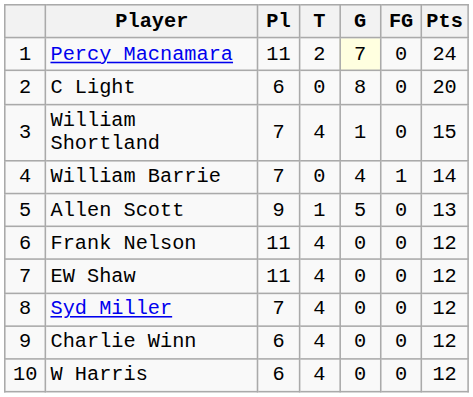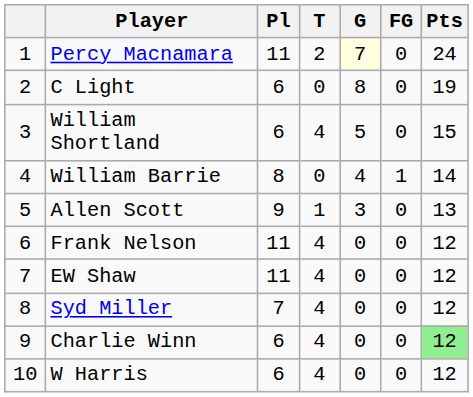 <table class="wikitable" style="text-align:center;">
 <tr>
 <th width="20" abbr="Position"></th>
 <th width="130">Player</th>
 <th width="20">Pl</th>
 <th width="20">T</th>
 <th width="20">G</th>
 <th width="20">FG</th>
 <th width="20">Pts</th>
 </tr>
 <tr>
 <td>1</td>
 <td style="text-align:left;"> <a href='#'>Percy Macnamara</a></td>
 <td>11</td>
 <td>2</td>
 <td style="background: lightyellow;">7</td>
 <td>0</td>
 <td>24</td>
 </tr>
 <tr>
 <td>2</td>
 <td style="text-align:left;">C Light</td>
 <td>6</td>
 <td>0</td>
 <td>8</td>
 <td>0</td>
-<td>20</td>
+<td>19</td>
 </tr>
 <tr>
 <td>3</td>
 <td style="text-align:left;"> William Shortland</td>
-<td>7</td>
+<td>6</td>
 <td>4</td>
-<td>1</td>
+<td>5</td>
 <td>0</td>
 <td>15</td>
 </tr>
 <tr>
 <td>4</td>
 <td style="text-align:left;"> William Barrie</td>
-<td>7</td>
+<td>8</td>
 <td>0</td>
 <td>4</td>
 <td>1</td>
 <td>14</td>
 </tr>
 <tr>
 <td>5</td>
 <td style="text-align:left;"> Allen Scott</td>
 <td>9</td>
 <td>1</td>
-<td>5</td>
+<td>3</td>
 <td>0</td>
 <td>13</td>
 </tr>
 <tr>
 <td>6</td>
 <td style="text-align:left;"> Frank Nelson</td>
 <td>11</td>
 <td>4</td>
 <td>0</td>
 <td>0</td>
 <td>12</td>
 </tr>
 <tr>
 <td>7</td>
 <td style="text-align:left;"> EW Shaw</td>
 <td>11</td>
 <td>4</td>
 <td>0</td>
 <td>0</td>
 <td>12</td>
 </tr>
 <tr>
 <td>8</td>
 <td style="text-align:left;"> <a href='#'>Syd Miller</a></td>
 <td>7</td>
 <td>4</td>
 <td>0</td>
 <td>0</td>
 <td>12</td>
 </tr>
 <tr>
 <td>9</td>
 <td style="text-align:left;"> Charlie Winn</td>
 <td>6</td>
 <td>4</td>
 <td>0</td>
 <td>0</td>
-<td>12</td>
+<td style="background: lightgreen;">12</td>
 </tr>
 <tr>
 <td>10</td>
 <td style="text-align:left;"> W Harris</td>
 <td>6</td>
 <td>4</td>
 <td>0</td>
 <td>0</td>
 <td>12</td>
 </tr>
 </table>
